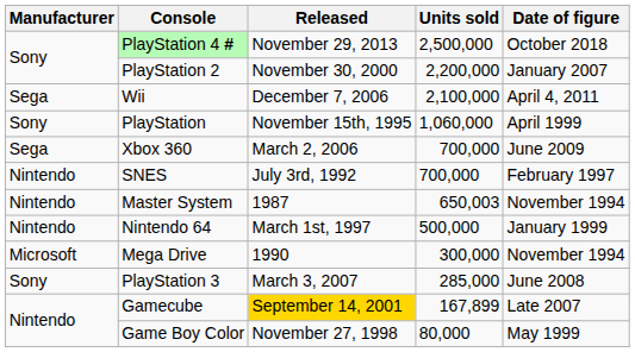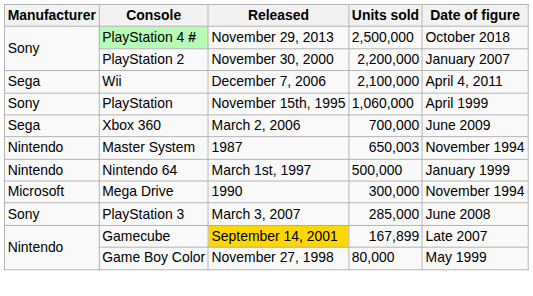 <table class="wikitable sortable">
 <tr>
 <th>Manufacturer</th>
 <th>Console</th>
 <th>Released</th>
 <th>Units sold</th>
 <th>Date of figure</th>
 </tr>
 <tr>
 <td rowspan="2">Sony</td>
 <td style="background:#b6fcb6;">PlayStation 4 <strong>#</strong></td>
 <td>November 29, 2013</td>
 <td>2,500,000</td>
 <td>October 2018</td>
 </tr>
 <tr>
 <td>PlayStation 2</td>
 <td>November 30, 2000</td>
 <td align="right">2,200,000</td>
 <td>January 2007</td>
 </tr>
 <tr>
 <td>Sega</td>
 <td>Wii</td>
 <td>December 7, 2006</td>
 <td align=right>2,100,000</td>
 <td>April 4, 2011</td>
 </tr>
 <tr>
 <td>Sony</td>
 <td>PlayStation</td>
 <td>November 15th, 1995</td>
 <td>1,060,000</td>
 <td>April 1999</td>
 </tr>
 <tr>
 <td>Sega</td>
 <td>Xbox 360</td>
 <td>March 2, 2006</td>
 <td align=right>700,000</td>
 <td>June 2009</td>
 </tr>
 <tr>
 <td>Nintendo</td>
-<td>SNES</td>
-<td>July 3rd, 1992 </td>
-<td>700,000</td>
-<td>February 1997</td>
-</tr>
-<tr>
-<td>Nintendo</td>
 <td>Master System</td>
 <td>1987</td>
 <td align=right>650,003</td>
 <td>November 1994</td>
 </tr>
 <tr>
 <td>Nintendo</td>
 <td>Nintendo 64</td>
 <td>March 1st, 1997</td>
 <td>500,000</td>
 <td>January 1999</td>
 </tr>
 <tr>
 <td>Microsoft</td>
 <td>Mega Drive</td>
 <td>1990</td>
 <td align="right">300,000</td>
 <td>November 1994</td>
 </tr>
 <tr>
 <td>Sony</td>
 <td>PlayStation 3</td>
 <td>March 3, 2007</td>
 <td align=right>285,000</td>
 <td>June 2008</td>
 </tr>
 <tr>
 <td rowspan="2">Nintendo</td>
 <td>Gamecube</td>
 <td style="background: gold;">September 14, 2001</td>
 <td align=right>167,899</td>
 <td>Late 2007</td>
 </tr>
 <tr>
 <td>Game Boy Color</td>
 <td>November 27, 1998</td>
 <td>80,000</td>
 <td>May 1999</td>
 </tr>
 </table>
